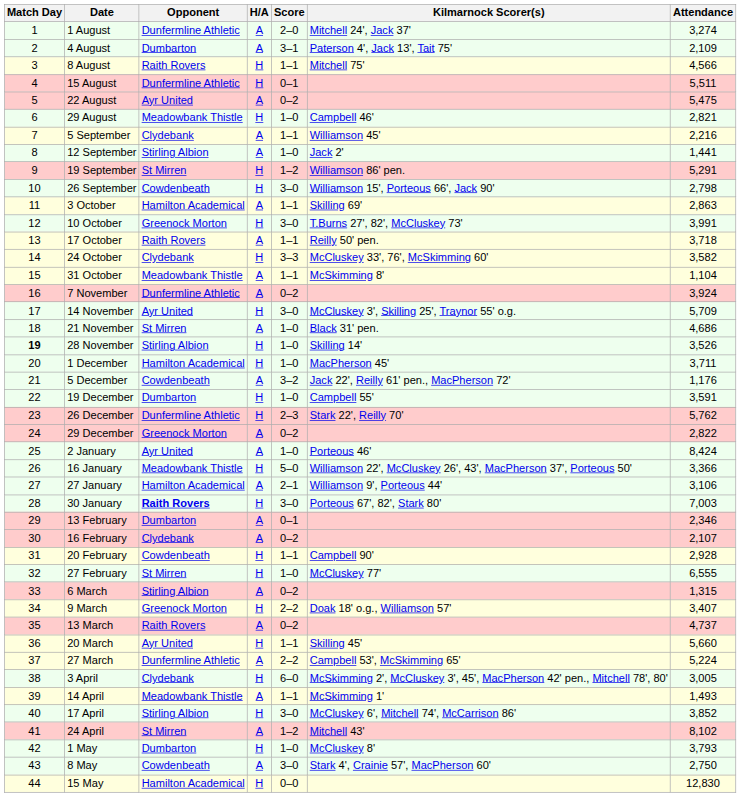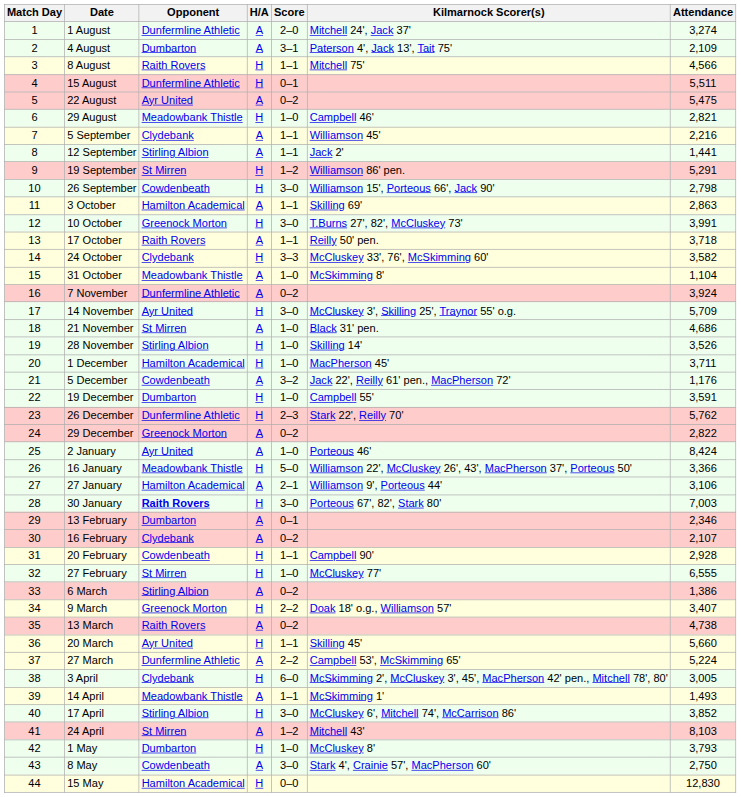 <table class="wikitable" style="text-align:center">
 <tr>
 <th>Match Day</th>
 <th>Date</th>
 <th>Opponent</th>
 <th>H/A</th>
 <th>Score</th>
 <th>Kilmarnock Scorer(s)</th>
 <th>Attendance</th>
 </tr>
 <tr bgcolor=#EEFFEE>
 <td>1</td>
 <td align=left>1 August</td>
 <td align=left><a href='#'>Dunfermline Athletic</a></td>
 <td><a href='#'>A</a></td>
 <td>2–0</td>
 <td align=left><a href='#'>Mitchell</a> 24', <a href='#'>Jack</a> 37'</td>
 <td>3,274</td>
 </tr>
 <tr bgcolor=#EEFFEE>
 <td>2</td>
 <td align=left>4 August</td>
 <td align=left><a href='#'>Dumbarton</a></td>
 <td><a href='#'>A</a></td>
 <td>3–1</td>
 <td align=left><a href='#'>Paterson</a> 4', <a href='#'>Jack</a> 13', <a href='#'>Tait</a> 75'</td>
 <td>2,109</td>
 </tr>
 <tr bgcolor=#FFFFDD>
 <td>3</td>
 <td align=left>8 August</td>
 <td align=left><a href='#'>Raith Rovers</a></td>
 <td><a href='#'>H</a></td>
 <td>1–1</td>
 <td align=left><a href='#'>Mitchell</a> 75'</td>
 <td>4,566</td>
 </tr>
 <tr bgcolor=#FFCCCC>
 <td>4</td>
 <td align=left>15 August</td>
 <td align=left><a href='#'>Dunfermline Athletic</a></td>
 <td><a href='#'>H</a></td>
 <td>0–1</td>
 <td align=left></td>
 <td>5,511</td>
 </tr>
 <tr bgcolor=#FFCCCC>
 <td>5</td>
 <td align=left>22 August</td>
 <td align=left><a href='#'>Ayr United</a></td>
 <td><a href='#'>A</a></td>
 <td>0–2</td>
 <td align=left></td>
 <td>5,475</td>
 </tr>
 <tr bgcolor=#EEFFEE>
 <td>6</td>
 <td align=left>29 August</td>
 <td align=left><a href='#'>Meadowbank Thistle</a></td>
 <td><a href='#'>H</a></td>
 <td>1–0</td>
 <td align=left><a href='#'>Campbell</a> 46'</td>
 <td>2,821</td>
 </tr>
 <tr bgcolor=#FFFFDD>
 <td>7</td>
 <td align=left>5 September</td>
 <td align=left><a href='#'>Clydebank</a></td>
 <td><a href='#'>A</a></td>
 <td>1–1</td>
 <td align=left><a href='#'>Williamson</a> 45'</td>
 <td>2,216</td>
 </tr>
 <tr bgcolor=#EEFFEE>
 <td>8</td>
 <td align=left>12 September</td>
 <td align=left><a href='#'>Stirling Albion</a></td>
 <td><a href='#'>A</a></td>
-<td>1–0</td>
+<td>1–1</td>
 <td align=left><a href='#'>Jack</a> 2'</td>
 <td>1,441</td>
 </tr>
 <tr bgcolor=#FFCCCC>
 <td>9</td>
 <td align=left>19 September</td>
 <td align=left><a href='#'>St Mirren</a></td>
 <td><a href='#'>H</a></td>
 <td>1–2</td>
 <td align=left><a href='#'>Williamson</a> 86' pen.</td>
 <td>5,291</td>
 </tr>
 <tr bgcolor=#EEFFEE>
 <td>10</td>
 <td align=left>26 September</td>
 <td align=left><a href='#'>Cowdenbeath</a></td>
 <td><a href='#'>H</a></td>
 <td>3–0</td>
 <td align=left><a href='#'>Williamson</a> 15', <a href='#'>Porteous</a> 66', <a href='#'>Jack</a> 90'</td>
 <td>2,798</td>
 </tr>
 <tr bgcolor=#FFFFDD>
 <td>11</td>
 <td align=left>3 October</td>
 <td align=left><a href='#'>Hamilton Academical</a></td>
 <td><a href='#'>A</a></td>
 <td>1–1</td>
 <td align=left><a href='#'>Skilling</a> 69'</td>
 <td>2,863</td>
 </tr>
 <tr bgcolor=#EEFFEE>
 <td>12</td>
 <td align=left>10 October</td>
 <td align=left><a href='#'>Greenock Morton</a></td>
 <td><a href='#'>H</a></td>
 <td>3–0</td>
 <td align=left><a href='#'>T.Burns</a> 27', 82', <a href='#'>McCluskey</a> 73'</td>
 <td>3,991</td>
 </tr>
 <tr bgcolor=#FFFFDD>
 <td>13</td>
 <td align=left>17 October</td>
 <td align=left><a href='#'>Raith Rovers</a></td>
 <td><a href='#'>A</a></td>
 <td>1–1</td>
 <td align=left><a href='#'>Reilly</a> 50' pen.</td>
 <td>3,718</td>
 </tr>
 <tr bgcolor=#FFFFDD>
 <td>14</td>
 <td align=left>24 October</td>
 <td align=left><a href='#'>Clydebank</a></td>
 <td><a href='#'>H</a></td>
 <td>3–3</td>
 <td align=left><a href='#'>McCluskey</a> 33', 76', <a href='#'>McSkimming</a> 60'</td>
 <td>3,582</td>
 </tr>
 <tr bgcolor=#FFFFDD>
 <td>15</td>
 <td align=left>31 October</td>
 <td align=left><a href='#'>Meadowbank Thistle</a></td>
 <td><a href='#'>A</a></td>
-<td>1–1</td>
+<td>1–0</td>
 <td align=left><a href='#'>McSkimming</a> 8'</td>
 <td>1,104</td>
 </tr>
 <tr bgcolor=#FFCCCC>
 <td>16</td>
 <td align=left>7 November</td>
 <td align=left><a href='#'>Dunfermline Athletic</a></td>
 <td><a href='#'>A</a></td>
 <td>0–2</td>
 <td align=left></td>
 <td>3,924</td>
 </tr>
 <tr bgcolor=#EEFFEE>
 <td>17</td>
 <td align=left>14 November</td>
 <td align=left><a href='#'>Ayr United</a></td>
 <td><a href='#'>H</a></td>
 <td>3–0</td>
 <td align=left><a href='#'>McCluskey</a> 3', <a href='#'>Skilling</a> 25', <a href='#'>Traynor</a> 55' o.g.</td>
 <td>5,709</td>
 </tr>
 <tr bgcolor=#EEFFEE>
 <td>18</td>
 <td align=left>21 November</td>
 <td align=left><a href='#'>St Mirren</a></td>
 <td><a href='#'>A</a></td>
 <td>1–0</td>
 <td align=left><a href='#'>Black</a> 31' pen.</td>
 <td>4,686</td>
 </tr>
 <tr bgcolor=#EEFFEE>
-<td><strong>19</strong></td>
+<td>19</td>
 <td align=left>28 November</td>
 <td align=left><a href='#'>Stirling Albion</a></td>
 <td><a href='#'>H</a></td>
 <td>1–0</td>
 <td align=left><a href='#'>Skilling</a> 14'</td>
 <td>3,526</td>
 </tr>
 <tr bgcolor=#EEFFEE>
 <td>20</td>
 <td align=left>1 December</td>
 <td align=left><a href='#'>Hamilton Academical</a></td>
 <td><a href='#'>H</a></td>
 <td>1–0</td>
 <td align=left><a href='#'>MacPherson</a> 45'</td>
 <td>3,711</td>
 </tr>
 <tr bgcolor=#EEFFEE>
 <td>21</td>
 <td align=left>5 December</td>
 <td align=left><a href='#'>Cowdenbeath</a></td>
 <td><a href='#'>A</a></td>
 <td>3–2</td>
 <td align=left><a href='#'>Jack</a> 22', <a href='#'>Reilly</a> 61' pen., <a href='#'>MacPherson</a> 72'</td>
 <td>1,176</td>
 </tr>
 <tr bgcolor=#EEFFEE>
 <td>22</td>
 <td align=left>19 December</td>
 <td align=left><a href='#'>Dumbarton</a></td>
 <td><a href='#'>H</a></td>
 <td>1–0</td>
 <td align=left><a href='#'>Campbell</a> 55'</td>
 <td>3,591</td>
 </tr>
 <tr bgcolor=#FFCCCC>
 <td>23</td>
 <td align=left>26 December</td>
 <td align=left><a href='#'>Dunfermline Athletic</a></td>
 <td><a href='#'>H</a></td>
 <td>2–3</td>
 <td align=left><a href='#'>Stark</a> 22', <a href='#'>Reilly</a> 70'</td>
 <td>5,762</td>
 </tr>
 <tr bgcolor=#FFCCCC>
 <td>24</td>
 <td align=left>29 December</td>
 <td align=left><a href='#'>Greenock Morton</a></td>
 <td><a href='#'>A</a></td>
 <td>0–2</td>
 <td align=left></td>
 <td>2,822</td>
 </tr>
 <tr bgcolor=#EEFFEE>
 <td>25</td>
 <td align=left>2 January</td>
 <td align=left><a href='#'>Ayr United</a></td>
 <td><a href='#'>A</a></td>
 <td>1–0</td>
 <td align=left><a href='#'>Porteous</a> 46'</td>
 <td>8,424</td>
 </tr>
 <tr bgcolor=#EEFFEE>
 <td>26</td>
 <td align=left>16 January</td>
 <td align=left><a href='#'>Meadowbank Thistle</a></td>
 <td><a href='#'>H</a></td>
 <td>5–0</td>
 <td align=left><a href='#'>Williamson</a> 22', <a href='#'>McCluskey</a> 26', 43', <a href='#'>MacPherson</a> 37', <a href='#'>Porteous</a> 50'</td>
 <td>3,366</td>
 </tr>
 <tr bgcolor=#EEFFEE>
 <td>27</td>
 <td align=left>27 January</td>
 <td align=left><a href='#'>Hamilton Academical</a></td>
 <td><a href='#'>A</a></td>
 <td>2–1</td>
 <td align=left><a href='#'>Williamson</a> 9', <a href='#'>Porteous</a> 44'</td>
 <td>3,106</td>
 </tr>
 <tr bgcolor=#EEFFEE>
 <td>28</td>
 <td align=left>30 January</td>
 <td align=left><strong><a href='#'>Raith Rovers</a></strong></td>
 <td><a href='#'>H</a></td>
 <td>3–0</td>
 <td align=left><a href='#'>Porteous</a> 67', 82', <a href='#'>Stark</a> 80'</td>
 <td>7,003</td>
 </tr>
 <tr bgcolor=#FFCCCC>
 <td>29</td>
 <td align=left>13 February</td>
 <td align=left><a href='#'>Dumbarton</a></td>
 <td><a href='#'>A</a></td>
 <td>0–1</td>
 <td align=left></td>
 <td>2,346</td>
 </tr>
 <tr bgcolor=#FFCCCC>
 <td>30</td>
 <td align=left>16 February</td>
 <td align=left><a href='#'>Clydebank</a></td>
 <td><a href='#'>A</a></td>
 <td>0–2</td>
 <td align=left></td>
 <td>2,107</td>
 </tr>
 <tr bgcolor=#FFFFDD>
 <td>31</td>
 <td align=left>20 February</td>
 <td align=left><a href='#'>Cowdenbeath</a></td>
 <td><a href='#'>H</a></td>
 <td>1–1</td>
 <td align=left><a href='#'>Campbell</a> 90'</td>
 <td>2,928</td>
 </tr>
 <tr bgcolor=#EEFFEE>
 <td>32</td>
 <td align=left>27 February</td>
 <td align=left><a href='#'>St Mirren</a></td>
 <td><a href='#'>H</a></td>
 <td>1–0</td>
 <td align=left><a href='#'>McCluskey</a> 77'</td>
 <td>6,555</td>
 </tr>
 <tr bgcolor=#FFCCCC>
 <td>33</td>
 <td align=left>6 March</td>
 <td align=left><a href='#'>Stirling Albion</a></td>
 <td><a href='#'>A</a></td>
 <td>0–2</td>
 <td align=left></td>
-<td>1,315</td>
+<td>1,386</td>
 </tr>
 <tr bgcolor=#FFFFDD>
 <td>34</td>
 <td align=left>9 March</td>
 <td align=left><a href='#'>Greenock Morton</a></td>
 <td><a href='#'>H</a></td>
 <td>2–2</td>
 <td align=left><a href='#'>Doak</a> 18' o.g., <a href='#'>Williamson</a> 57'</td>
 <td>3,407</td>
 </tr>
 <tr bgcolor=#FFCCCC>
 <td>35</td>
 <td align=left>13 March</td>
 <td align=left><a href='#'>Raith Rovers</a></td>
 <td><a href='#'>A</a></td>
 <td>0–2</td>
 <td align=left></td>
-<td>4,737</td>
+<td>4,738</td>
 </tr>
 <tr bgcolor=#FFFFDD>
 <td>36</td>
 <td align=left>20 March</td>
 <td align=left><a href='#'>Ayr United</a></td>
 <td><a href='#'>H</a></td>
 <td>1–1</td>
 <td align=left><a href='#'>Skilling</a> 45'</td>
 <td>5,660</td>
 </tr>
 <tr bgcolor=#FFFFDD>
 <td>37</td>
 <td align=left>27 March</td>
 <td align=left><a href='#'>Dunfermline Athletic</a></td>
 <td><a href='#'>A</a></td>
 <td>2–2</td>
 <td align=left><a href='#'>Campbell</a> 53', <a href='#'>McSkimming</a> 65'</td>
 <td>5,224</td>
 </tr>
 <tr bgcolor=#EEFFEE>
 <td>38</td>
 <td align=left>3 April</td>
 <td align=left><a href='#'>Clydebank</a></td>
 <td><a href='#'>H</a></td>
 <td>6–0</td>
 <td align=left><a href='#'>McSkimming</a> 2', <a href='#'>McCluskey</a> 3', 45', <a href='#'>MacPherson</a> 42' pen., <a href='#'>Mitchell</a> 78', 80'</td>
 <td>3,005</td>
 </tr>
 <tr bgcolor=#FFFFDD>
 <td>39</td>
 <td align=left>14 April</td>
 <td align=left><a href='#'>Meadowbank Thistle</a></td>
 <td><a href='#'>A</a></td>
 <td>1–1</td>
 <td align=left><a href='#'>McSkimming</a> 1'</td>
 <td>1,493</td>
 </tr>
 <tr bgcolor=#EEFFEE>
 <td>40</td>
 <td align=left>17 April</td>
 <td align=left><a href='#'>Stirling Albion</a></td>
 <td><a href='#'>H</a></td>
 <td>3–0</td>
 <td align=left><a href='#'>McCluskey</a> 6', <a href='#'>Mitchell</a> 74', <a href='#'>McCarrison</a> 86'</td>
 <td>3,852</td>
 </tr>
 <tr bgcolor=#FFCCCC>
 <td>41</td>
 <td align=left>24 April</td>
 <td align=left><a href='#'>St Mirren</a></td>
 <td><a href='#'>A</a></td>
 <td>1–2</td>
 <td align=left><a href='#'>Mitchell</a> 43'</td>
-<td>8,102</td>
+<td>8,103</td>
 </tr>
 <tr bgcolor=#EEFFEE>
 <td>42</td>
 <td align=left>1 May</td>
 <td align=left><a href='#'>Dumbarton</a></td>
 <td><a href='#'>H</a></td>
 <td>1–0</td>
 <td align=left><a href='#'>McCluskey</a> 8'</td>
 <td>3,793</td>
 </tr>
 <tr bgcolor=#EEFFEE>
 <td>43</td>
 <td align=left>8 May</td>
 <td align=left><a href='#'>Cowdenbeath</a></td>
 <td><a href='#'>A</a></td>
 <td>3–0</td>
 <td align=left><a href='#'>Stark</a> 4', <a href='#'>Crainie</a> 57', <a href='#'>MacPherson</a> 60'</td>
 <td>2,750</td>
 </tr>
 <tr bgcolor=#FFFFDD>
 <td>44</td>
 <td align=left>15 May</td>
 <td align=left><a href='#'>Hamilton Academical</a></td>
 <td><a href='#'>H</a></td>
 <td>0–0</td>
 <td align=left></td>
 <td>12,830</td>
 </tr>
 </table>
